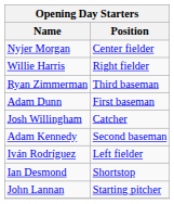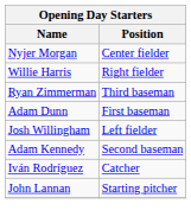 <table class="wikitable" style="text-align:left">
 <tr>
 <th colspan="2">Opening Day Starters</th>
 </tr>
 <tr>
 <th>Name</th>
 <th>Position</th>
 </tr>
 <tr>
 <td><a href='#'>Nyjer Morgan</a></td>
 <td><a href='#'>Center fielder</a></td>
 </tr>
 <tr>
 <td><a href='#'>Willie Harris</a></td>
 <td><a href='#'>Right fielder</a></td>
 </tr>
 <tr>
 <td><a href='#'>Ryan Zimmerman</a></td>
 <td><a href='#'>Third baseman</a></td>
 </tr>
 <tr>
 <td><a href='#'>Adam Dunn</a></td>
 <td><a href='#'>First baseman</a></td>
 </tr>
 <tr>
 <td><a href='#'>Josh Willingham</a></td>
-<td><a href='#'>Catcher</a></td>
+<td><a href='#'>Left fielder</a></td>
 </tr>
 <tr>
 <td><a href='#'>Adam Kennedy</a></td>
 <td><a href='#'>Second baseman</a></td>
 </tr>
 <tr>
 <td><a href='#'>Iván Rodríguez</a></td>
-<td><a href='#'>Left fielder</a></td>
-</tr>
-<tr>
-<td><a href='#'>Ian Desmond</a></td>
-<td><a href='#'>Shortstop</a></td>
+<td><a href='#'>Catcher</a></td>
 </tr>
 <tr>
 <td><a href='#'>John Lannan</a></td>
 <td><a href='#'>Starting pitcher</a></td>
 </tr>
 <tr>
 </tr>
 </table>
